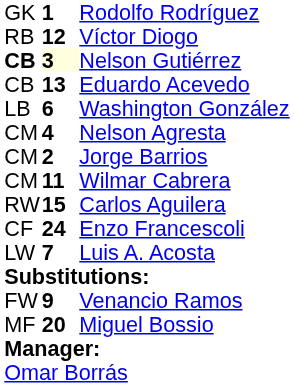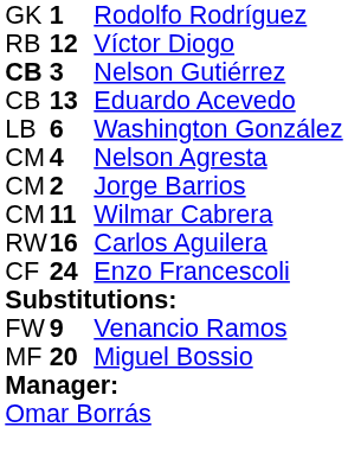 <table cellspacing="0" cellpadding="0" style="font-size:90%; margin:0.2em auto;">
 <tr>
 <th width="25"></th>
 <th width="25"></th>
 </tr>
 <tr>
 <td>GK</td>
 <td><strong>1</strong></td>
 <td><a href='#'>Rodolfo Rodríguez</a></td>
 </tr>
 <tr>
 <td>RB</td>
 <td><strong>12</strong></td>
 <td><a href='#'>Víctor Diogo</a></td>
 </tr>
 <tr>
 <td><strong>CB</strong></td>
-<td style="background: lightyellow;"><strong>3</strong></td>
+<td><strong>3</strong></td>
 <td><a href='#'>Nelson Gutiérrez</a></td>
 </tr>
 <tr>
 <td>CB</td>
 <td><strong>13</strong></td>
 <td><a href='#'>Eduardo Acevedo</a></td>
 </tr>
 <tr>
 <td>LB</td>
 <td><strong>6</strong></td>
 <td><a href='#'>Washington González</a></td>
 <td></td>
 </tr>
 <tr>
 <td>CM</td>
 <td><strong>4</strong></td>
 <td><a href='#'>Nelson Agresta</a></td>
 </tr>
 <tr>
 <td>CM</td>
 <td><strong>2</strong></td>
 <td><a href='#'>Jorge Barrios</a></td>
 </tr>
 <tr>
 <td>CM</td>
 <td><strong>11</strong></td>
 <td><a href='#'>Wilmar Cabrera</a></td>
 </tr>
 <tr>
 <td>RW</td>
-<td><strong>15</strong></td>
+<td><strong>16</strong></td>
 <td><a href='#'>Carlos Aguilera</a></td>
 <td></td>
 <td></td>
 </tr>
 <tr>
 <td>CF</td>
 <td><strong>24</strong></td>
 <td><a href='#'>Enzo Francescoli</a></td>
-</tr>
-<tr>
-<td>LW</td>
-<td><strong>7</strong></td>
-<td><a href='#'>Luis A. Acosta</a></td>
-<td></td>
-<td></td>
 </tr>
 <tr>
 <td colspan=4><strong>Substitutions:</strong></td>
 </tr>
 <tr>
 <td>FW</td>
 <td><strong>9</strong></td>
 <td><a href='#'>Venancio Ramos</a></td>
 <td></td>
 <td></td>
 </tr>
 <tr>
 <td>MF</td>
 <td><strong>20</strong></td>
 <td><a href='#'>Miguel Bossio</a></td>
 <td></td>
 <td></td>
 </tr>
 <tr>
 <td colspan=4><strong>Manager:</strong></td>
 </tr>
 <tr>
 <td colspan=4> <a href='#'>Omar Borrás</a></td>
 </tr>
 </table>
